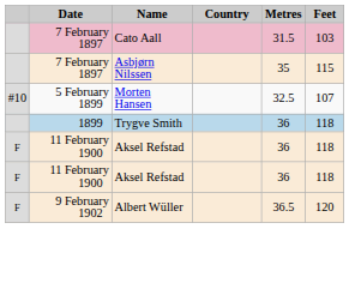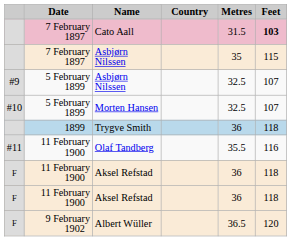 <table class="wikitable sortable" style="text-align:left; line-height:16px; width:35%;">
 <tr>
 <th style="background-color: #ccc;" width="15"></th>
 <th style="background-color: #ccc;" width="130">Date</th>
 <th style="background-color: #ccc;" width="130">Name</th>
 <th style="background-color: #ccc;" width="100">Country</th>
 <th style="background-color: #ccc;" width="52">Metres</th>
 <th style="background-color: #ccc;" width="52">Feet</th>
 </tr>
 <tr bgcolor=#EFBBCC>
 <td bgcolor=gainsboro align=center><small></small></td>
 <td align=right>7 February 1897  </td>
 <td>Cato Aall</td>
 <td></td>
 <td align=center>31.5</td>
-<td align=center>103</td>
+<td align=center><strong>103</strong></td>
 </tr>
 <tr bgcolor=#FAEBD7>
 <td bgcolor=gainsboro align=center><small></small></td>
 <td align=right>7 February 1897  </td>
 <td><a href='#'>Asbjørn Nilssen</a></td>
 <td></td>
 <td align=center>35</td>
 <td align=center>115</td>
+</tr>
+<tr>
+<td bgcolor=gainsboro align=center>#9</td>
+<td align=right>5 February 1899  </td>
+<td><a href='#'>Asbjørn Nilssen</a></td>
+<td></td>
+<td align=center>32.5</td>
+<td align=center>107</td>
 </tr>
 <tr>
 <td bgcolor=gainsboro align=center>#10</td>
 <td align=right>5 February 1899  </td>
 <td><a href='#'>Morten Hansen</a></td>
 <td></td>
 <td align=center>32.5</td>
 <td align=center>107</td>
 </tr>
 <tr bgcolor=#B9D9EB>
 <td bgcolor=gainsboro align=center><small></small></td>
 <td align=right>1899  </td>
 <td>Trygve Smith</td>
 <td></td>
 <td align=center>36</td>
 <td align=center>118</td>
+</tr>
+<tr>
+<td bgcolor=gainsboro align=center>#11</td>
+<td align=right>11 February 1900  </td>
+<td><a href='#'>Olaf Tandberg</a></td>
+<td></td>
+<td align=center>35.5</td>
+<td align=center>116</td>
 </tr>
 <tr bgcolor=#FAEBD7>
 <td bgcolor=gainsboro align=center><small>F</small></td>
 <td align=right>11 February 1900  </td>
 <td>Aksel Refstad</td>
 <td></td>
 <td align=center>36</td>
 <td align=center>118</td>
 </tr>
 <tr bgcolor=#FAEBD7>
 <td bgcolor=gainsboro align=center><small>F</small></td>
 <td align=right>11 February 1900  </td>
 <td>Aksel Refstad</td>
 <td></td>
 <td align=center>36</td>
 <td align=center>118</td>
 </tr>
 <tr bgcolor=#FAEBD7>
 <td bgcolor=gainsboro align=center><small>F</small></td>
 <td align=right>9 February 1902  </td>
 <td>Albert Wüller</td>
 <td></td>
 <td align=center>36.5</td>
 <td align=center>120</td>
 </tr>
 </table>
